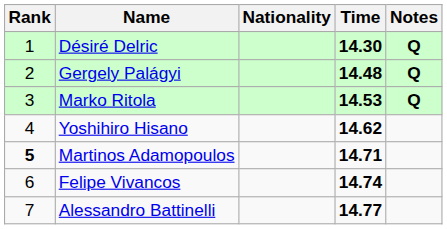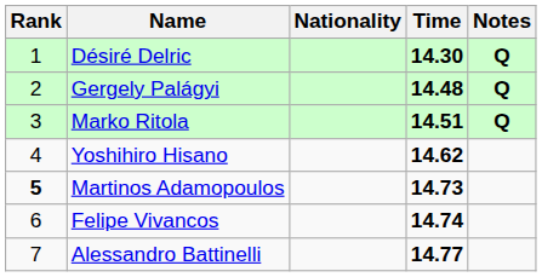 <table class="wikitable sortable" style="text-align:center">
 <tr>
 <th>Rank</th>
 <th>Name</th>
 <th>Nationality</th>
 <th>Time</th>
 <th>Notes</th>
 </tr>
 <tr bgcolor=ccffcc>
 <td>1</td>
 <td align=left><a href='#'>Désiré Delric</a></td>
 <td align=left></td>
 <td><strong>14.30</strong></td>
 <td><strong>Q</strong></td>
 </tr>
 <tr bgcolor=ccffcc>
 <td>2</td>
 <td align=left><a href='#'>Gergely Palágyi</a></td>
 <td align=left></td>
 <td><strong>14.48</strong></td>
 <td><strong>Q</strong></td>
 </tr>
 <tr bgcolor=ccffcc>
 <td>3</td>
 <td align=left><a href='#'>Marko Ritola</a></td>
 <td align=left></td>
-<td><strong>14.53</strong></td>
+<td><strong>14.51</strong></td>
 <td><strong>Q</strong></td>
 </tr>
 <tr>
 <td>4</td>
 <td align=left><a href='#'>Yoshihiro Hisano</a></td>
 <td align=left></td>
 <td><strong>14.62</strong></td>
 <td></td>
 </tr>
 <tr>
 <td><strong>5</strong></td>
 <td align=left><a href='#'>Martinos Adamopoulos</a></td>
 <td align=left></td>
-<td><strong>14.71</strong></td>
+<td><strong>14.73</strong></td>
 <td></td>
 </tr>
 <tr>
 <td>6</td>
 <td align=left><a href='#'>Felipe Vivancos</a></td>
 <td align=left></td>
 <td><strong>14.74</strong></td>
 <td></td>
 </tr>
 <tr>
 <td>7</td>
 <td align=left><a href='#'>Alessandro Battinelli</a></td>
 <td align=left></td>
 <td><strong>14.77</strong></td>
 <td></td>
 </tr>
 </table>
